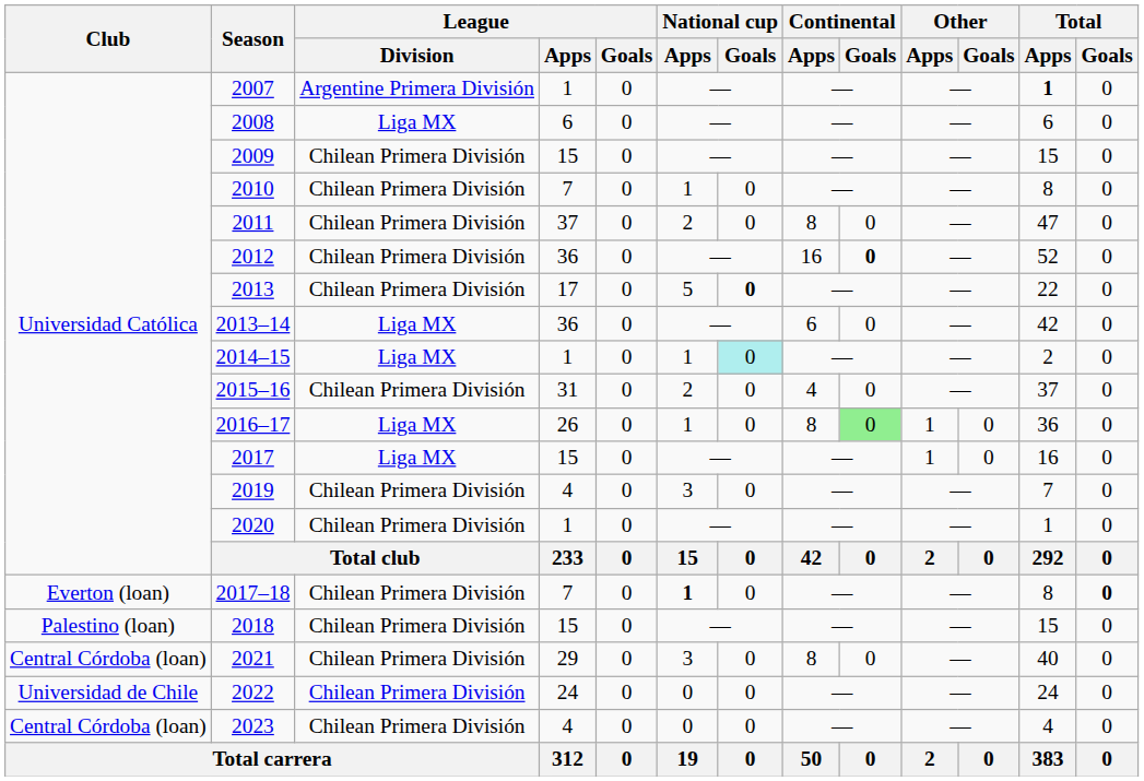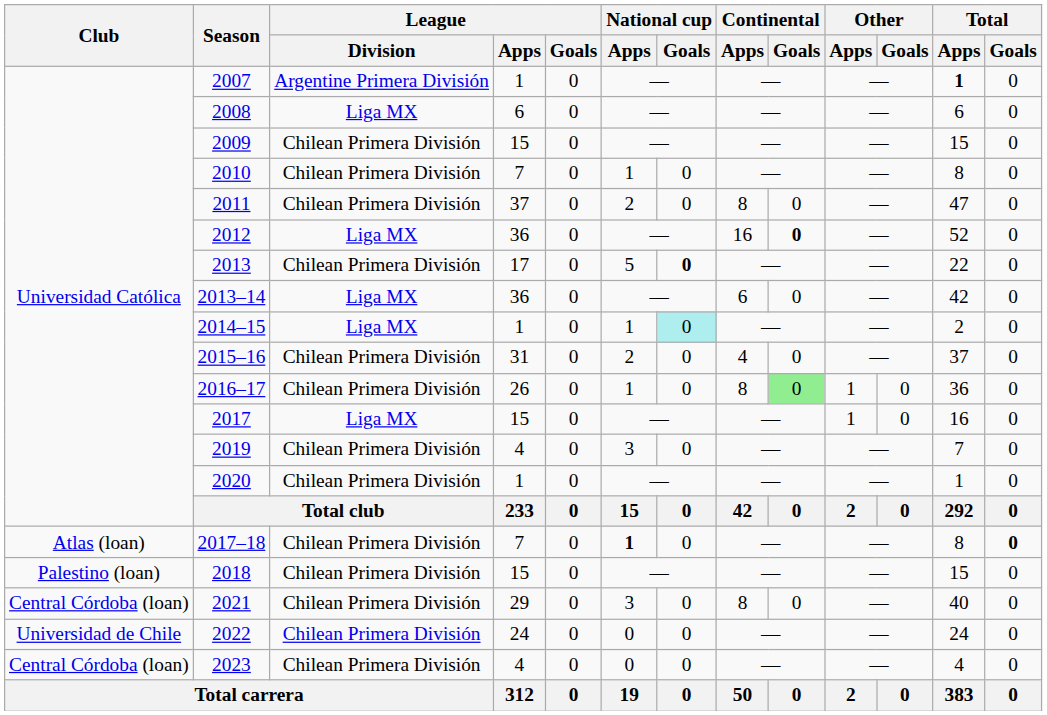 <table class="wikitable" style="text-align: center;">
 <tr>
 <th rowspan="2">Club</th>
 <th rowspan="2">Season</th>
 <th colspan="3">League</th>
 <th colspan="2">National cup</th>
 <th colspan="2">Continental</th>
 <th colspan="2">Other</th>
 <th colspan="2">Total</th>
 </tr>
 <tr>
 <th>Division</th>
 <th>Apps</th>
 <th>Goals</th>
 <th>Apps</th>
 <th>Goals</th>
 <th>Apps</th>
 <th>Goals</th>
 <th>Apps</th>
 <th>Goals</th>
 <th>Apps</th>
 <th>Goals</th>
 </tr>
 <tr>
 <td rowspan="15"><a href='#'>Universidad Católica</a></td>
 <td><a href='#'>2007</a></td>
 <td><a href='#'>Argentine Primera División</a></td>
 <td>1</td>
 <td>0</td>
 <td colspan=2>—</td>
 <td colspan=2>—</td>
 <td colspan=2>—</td>
 <td><strong>1</strong></td>
 <td>0</td>
 </tr>
 <tr>
 <td><a href='#'>2008</a></td>
 <td><a href='#'>Liga MX</a></td>
 <td>6</td>
 <td>0</td>
 <td colspan="2">—</td>
 <td colspan=2>—</td>
 <td colspan=2>—</td>
 <td>6</td>
 <td>0</td>
 </tr>
 <tr>
 <td><a href='#'>2009</a></td>
 <td>Chilean Primera División</td>
 <td>15</td>
 <td>0</td>
 <td colspan="2">—</td>
 <td colspan=2>—</td>
 <td colspan=2>—</td>
 <td>15</td>
 <td>0</td>
 </tr>
 <tr>
 <td><a href='#'>2010</a></td>
 <td>Chilean Primera División</td>
 <td>7</td>
 <td>0</td>
 <td>1</td>
 <td>0</td>
 <td colspan="2">—</td>
 <td colspan=2>—</td>
 <td>8</td>
 <td>0</td>
 </tr>
 <tr>
 <td><a href='#'>2011</a></td>
 <td>Chilean Primera División</td>
 <td>37</td>
 <td>0</td>
 <td>2</td>
 <td>0</td>
 <td>8</td>
 <td>0</td>
 <td colspan=2>—</td>
 <td>47</td>
 <td>0</td>
 </tr>
 <tr>
 <td><a href='#'>2012</a></td>
-<td>Chilean Primera División</td>
+<td><a href='#'>Liga MX</a></td>
 <td>36</td>
 <td>0</td>
 <td colspan="2">—</td>
 <td>16</td>
 <td><strong>0</strong></td>
 <td colspan=2>—</td>
 <td>52</td>
 <td>0</td>
 </tr>
 <tr>
 <td><a href='#'>2013</a></td>
 <td>Chilean Primera División</td>
 <td>17</td>
 <td>0</td>
 <td>5</td>
 <td><strong>0</strong></td>
 <td colspan="2">—</td>
 <td colspan=2>—</td>
 <td>22</td>
 <td>0</td>
 </tr>
 <tr>
 <td><a href='#'>2013–14</a></td>
 <td><a href='#'>Liga MX</a></td>
 <td>36</td>
 <td>0</td>
 <td colspan="2">—</td>
 <td>6</td>
 <td>0</td>
 <td colspan=2>—</td>
 <td>42</td>
 <td>0</td>
 </tr>
 <tr>
 <td><a href='#'>2014–15</a></td>
 <td><a href='#'>Liga MX</a></td>
 <td>1</td>
 <td>0</td>
 <td>1</td>
 <td style="background: paleturquoise;">0</td>
 <td colspan="2">—</td>
 <td colspan=2>—</td>
 <td>2</td>
 <td>0</td>
 </tr>
 <tr>
 <td><a href='#'>2015–16</a></td>
 <td>Chilean Primera División</td>
 <td>31</td>
 <td>0</td>
 <td>2</td>
 <td>0</td>
 <td>4</td>
 <td>0</td>
 <td colspan=2>—</td>
 <td>37</td>
 <td>0</td>
 </tr>
 <tr>
 <td><a href='#'>2016–17</a></td>
-<td><a href='#'>Liga MX</a></td>
+<td>Chilean Primera División</td>
 <td>26</td>
 <td>0</td>
 <td>1</td>
 <td>0</td>
 <td>8</td>
 <td style="background: lightgreen;">0</td>
 <td>1</td>
 <td>0</td>
 <td>36</td>
 <td>0</td>
 </tr>
 <tr>
 <td><a href='#'>2017</a></td>
 <td><a href='#'>Liga MX</a></td>
 <td>15</td>
 <td>0</td>
 <td colspan="2">—</td>
 <td colspan="2">—</td>
 <td>1</td>
 <td>0</td>
 <td>16</td>
 <td>0</td>
 </tr>
 <tr>
 <td><a href='#'>2019</a></td>
 <td>Chilean Primera División</td>
 <td>4</td>
 <td>0</td>
 <td>3</td>
 <td>0</td>
 <td colspan="2">—</td>
 <td colspan=2>—</td>
 <td>7</td>
 <td>0</td>
 </tr>
 <tr>
 <td><a href='#'>2020</a></td>
 <td>Chilean Primera División</td>
 <td>1</td>
 <td>0</td>
 <td colspan="2">—</td>
 <td colspan="2">—</td>
 <td colspan=2>—</td>
 <td>1</td>
 <td>0</td>
 </tr>
 <tr>
 <th colspan="2">Total club</th>
 <th>233</th>
 <th>0</th>
 <th>15</th>
 <th>0</th>
 <th>42</th>
 <th>0</th>
 <th>2</th>
 <th>0</th>
 <th>292</th>
 <th>0</th>
 </tr>
 <tr>
-<td><a href='#'>Everton</a> (loan)</td>
+<td><a href='#'>Atlas</a> (loan)</td>
 <td><a href='#'>2017–18</a></td>
 <td>Chilean Primera División</td>
 <td>7</td>
 <td>0</td>
 <td><strong>1</strong></td>
 <td>0</td>
 <td colspan="2">—</td>
 <td colspan=2>—</td>
 <td>8</td>
 <td><strong>0</strong></td>
 </tr>
 <tr>
 <td><a href='#'>Palestino</a> (loan)</td>
 <td><a href='#'>2018</a></td>
 <td>Chilean Primera División</td>
 <td>15</td>
 <td>0</td>
 <td colspan="2">—</td>
 <td colspan="2">—</td>
 <td colspan=2>—</td>
 <td>15</td>
 <td>0</td>
 </tr>
 <tr>
 <td><a href='#'>Central Córdoba</a> (loan)</td>
 <td><a href='#'>2021</a></td>
 <td>Chilean Primera División</td>
 <td>29</td>
 <td>0</td>
 <td>3</td>
 <td>0</td>
 <td>8</td>
 <td>0</td>
 <td colspan=2>—</td>
 <td>40</td>
 <td>0</td>
 </tr>
 <tr>
 <td><a href='#'>Universidad de Chile</a></td>
 <td><a href='#'>2022</a></td>
 <td><a href='#'>Chilean Primera División</a></td>
 <td>24</td>
 <td>0</td>
 <td>0</td>
 <td>0</td>
 <td colspan="2">—</td>
 <td colspan=2>—</td>
 <td>24</td>
 <td>0</td>
 </tr>
 <tr>
 <td><a href='#'>Central Córdoba</a> (loan)</td>
 <td><a href='#'>2023</a></td>
 <td>Chilean Primera División</td>
 <td>4</td>
 <td>0</td>
 <td>0</td>
 <td>0</td>
 <td colspan="2">—</td>
 <td colspan="2">—</td>
 <td>4</td>
 <td>0</td>
 </tr>
 <tr>
 <th colspan="3">Total carrera</th>
 <th>312</th>
 <th>0</th>
 <th>19</th>
 <th>0</th>
 <th>50</th>
 <th>0</th>
 <th>2</th>
 <th>0</th>
 <th>383</th>
 <th>0</th>
 </tr>
 </table>
